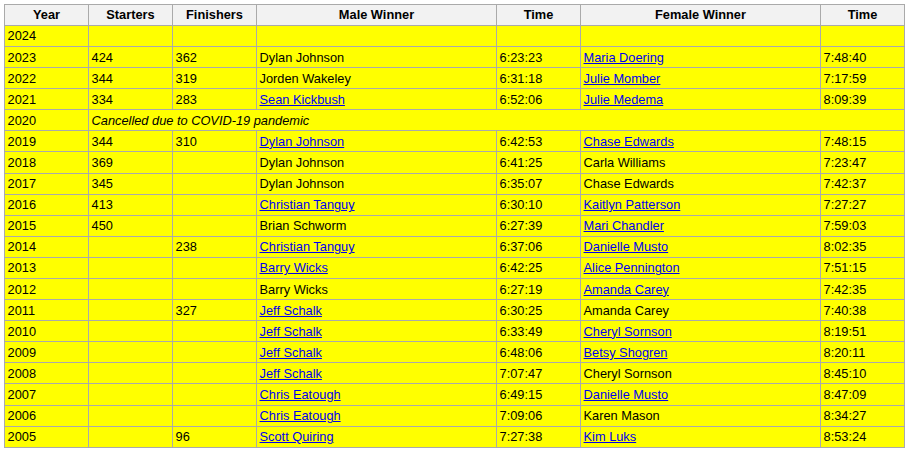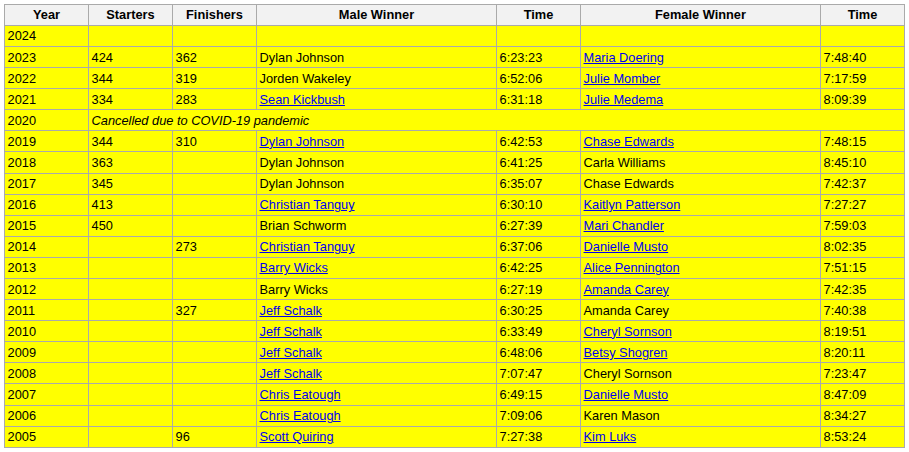 <table class="wikitable sortable" width:50% style="font-size:80%; background:yellow">
 <tr>
 <th style="width:7%;">Year</th>
 <th style="width:7%;">Starters</th>
 <th style="width:7%;">Finishers</th>
 <th style="width:20%;">Male Winner</th>
 <th style="width:7%;" data-sort-type="time">Time</th>
 <th style="width:20%;">Female Winner</th>
 <th style="width:7%;" data-sort-type="time">Time</th>
 </tr>
 <tr>
 <td>2024</td>
 <td></td>
 <td></td>
 <td></td>
 <td></td>
 <td></td>
 <td></td>
 </tr>
 <tr>
 <td>2023</td>
 <td>424</td>
 <td>362</td>
 <td>Dylan Johnson</td>
 <td>6:23:23</td>
 <td><a href='#'>Maria Doering</a></td>
 <td>7:48:40</td>
 </tr>
 <tr>
 <td>2022</td>
 <td>344</td>
 <td>319</td>
 <td>Jorden Wakeley</td>
-<td>6:31:18</td>
+<td>6:52:06</td>
 <td><a href='#'>Julie Momber</a></td>
 <td>7:17:59</td>
 </tr>
 <tr>
 <td>2021</td>
 <td>334</td>
 <td>283</td>
 <td><a href='#'>Sean Kickbush</a></td>
-<td>6:52:06</td>
+<td>6:31:18</td>
 <td><a href='#'>Julie Medema</a></td>
 <td>8:09:39</td>
 </tr>
 <tr>
 <td>2020</td>
 <td colspan="6"><em>Cancelled due to COVID-19 pandemic</em></td>
 </tr>
 <tr>
 <td>2019</td>
 <td>344</td>
 <td>310</td>
 <td><a href='#'>Dylan Johnson</a></td>
 <td>6:42:53</td>
 <td><a href='#'>Chase Edwards</a></td>
 <td>7:48:15</td>
 </tr>
 <tr>
 <td>2018</td>
-<td>369</td>
+<td>363</td>
 <td></td>
 <td>Dylan Johnson</td>
 <td>6:41:25</td>
 <td>Carla Williams</td>
-<td>7:23:47</td>
+<td>8:45:10</td>
 </tr>
 <tr>
 <td>2017</td>
 <td>345</td>
 <td></td>
 <td>Dylan Johnson</td>
 <td>6:35:07</td>
 <td>Chase Edwards</td>
 <td>7:42:37</td>
 </tr>
 <tr>
 <td>2016</td>
 <td>413</td>
 <td></td>
 <td><a href='#'>Christian Tanguy</a></td>
 <td>6:30:10</td>
 <td><a href='#'>Kaitlyn Patterson</a></td>
 <td>7:27:27</td>
 </tr>
 <tr>
 <td>2015</td>
 <td>450</td>
 <td></td>
 <td>Brian Schworm</td>
 <td>6:27:39</td>
 <td><a href='#'>Mari Chandler</a></td>
 <td>7:59:03</td>
 </tr>
 <tr>
 <td>2014</td>
 <td></td>
-<td>238</td>
+<td>273</td>
 <td><a href='#'>Christian Tanguy</a></td>
 <td>6:37:06</td>
 <td><a href='#'>Danielle Musto</a></td>
 <td>8:02:35</td>
 </tr>
 <tr>
 <td>2013</td>
 <td></td>
 <td></td>
 <td><a href='#'>Barry Wicks</a></td>
 <td>6:42:25</td>
 <td><a href='#'>Alice Pennington</a></td>
 <td>7:51:15</td>
 </tr>
 <tr>
 <td>2012</td>
 <td></td>
 <td></td>
 <td>Barry Wicks</td>
 <td>6:27:19</td>
 <td><a href='#'>Amanda Carey</a></td>
 <td>7:42:35</td>
 </tr>
 <tr>
 <td>2011</td>
 <td></td>
 <td>327</td>
 <td><a href='#'>Jeff Schalk</a></td>
 <td>6:30:25</td>
 <td>Amanda Carey</td>
 <td>7:40:38</td>
 </tr>
 <tr>
 <td>2010</td>
 <td></td>
 <td></td>
 <td><a href='#'>Jeff Schalk</a></td>
 <td>6:33:49</td>
 <td><a href='#'>Cheryl Sornson</a></td>
 <td>8:19:51</td>
 </tr>
 <tr>
 <td>2009</td>
 <td></td>
 <td></td>
 <td><a href='#'>Jeff Schalk</a></td>
 <td>6:48:06</td>
 <td><a href='#'>Betsy Shogren</a></td>
 <td>8:20:11</td>
 </tr>
 <tr>
 <td>2008</td>
 <td></td>
 <td></td>
 <td><a href='#'>Jeff Schalk</a></td>
 <td>7:07:47</td>
 <td>Cheryl Sornson</td>
-<td>8:45:10</td>
+<td>7:23:47</td>
 </tr>
 <tr>
 <td>2007</td>
 <td></td>
 <td></td>
 <td><a href='#'>Chris Eatough</a></td>
 <td>6:49:15</td>
 <td><a href='#'>Danielle Musto</a></td>
 <td>8:47:09</td>
 </tr>
 <tr>
 <td>2006</td>
 <td></td>
 <td></td>
 <td><a href='#'>Chris Eatough</a></td>
 <td>7:09:06</td>
 <td>Karen Mason</td>
 <td>8:34:27</td>
 </tr>
 <tr>
 <td>2005</td>
 <td></td>
 <td>96</td>
 <td><a href='#'>Scott Quiring</a></td>
 <td>7:27:38</td>
 <td><a href='#'>Kim Luks</a></td>
 <td>8:53:24</td>
 </tr>
 <tr>
 </tr>
 </table>
